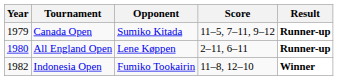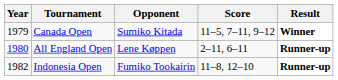 <table class="sortable wikitable" style="font-size: 90%;">
 <tr>
 <th>Year</th>
 <th>Tournament</th>
 <th>Opponent</th>
 <th>Score</th>
 <th>Result</th>
 </tr>
 <tr>
 <td align="center">1979</td>
 <td align="left"><a href='#'>Canada Open</a></td>
 <td align="left"> <a href='#'>Sumiko Kitada</a></td>
 <td align="left">11–5, 7–11, 9–12</td>
-<td style="text-align:left; background:white"> <strong>Runner-up</strong></td>
+<td style="text-align:left; background:white"> <strong>Winner</strong></td>
 </tr>
 <tr>
 <td align="center"><a href='#'>1980</a></td>
 <td align="left"><a href='#'>All England Open</a></td>
 <td align="left"> <a href='#'>Lene Køppen</a></td>
 <td align="left">2–11, 6–11</td>
 <td style="text-align:left; background:white"> <strong>Runner-up</strong></td>
 </tr>
 <tr>
 <td align="center">1982</td>
 <td align="left"><a href='#'>Indonesia Open</a></td>
 <td align="left"> <a href='#'>Fumiko Tookairin</a></td>
 <td align="left">11–8, 12–10</td>
-<td style="text-align:left; background:white"> <strong>Winner</strong></td>
+<td style="text-align:left; background:white"> <strong>Runner-up</strong></td>
 </tr>
 </table>
